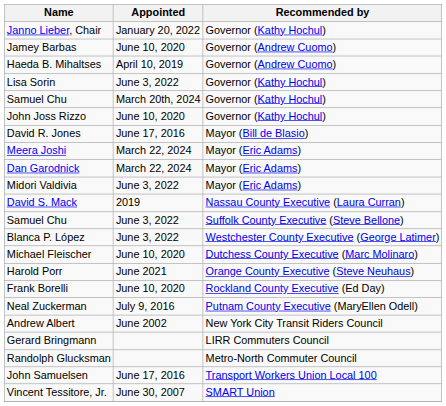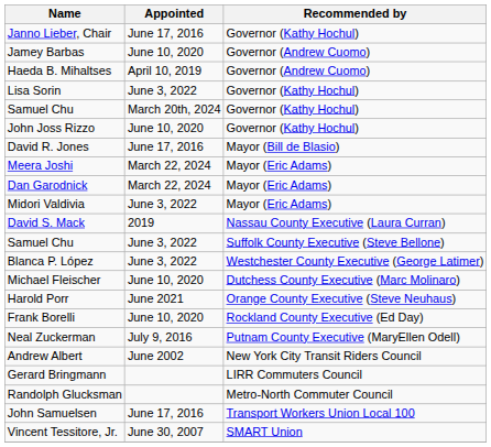 <table class=wikitable>
 <tr>
 <th>Name</th>
 <th>Appointed</th>
 <th>Recommended by</th>
 </tr>
 <tr>
 <td><a href='#'>Janno Lieber</a>, Chair</td>
-<td>January 20, 2022</td>
+<td>June 17, 2016</td>
 <td>Governor (<a href='#'>Kathy Hochul</a>)</td>
 </tr>
 <tr>
 <td>Jamey Barbas</td>
 <td>June 10, 2020</td>
 <td>Governor (<a href='#'>Andrew Cuomo</a>)</td>
 </tr>
 <tr>
 <td>Haeda B. Mihaltses</td>
 <td>April 10, 2019</td>
 <td>Governor (<a href='#'>Andrew Cuomo</a>)</td>
 </tr>
 <tr>
 <td>Lisa Sorin</td>
 <td>June 3, 2022</td>
 <td>Governor (<a href='#'>Kathy Hochul</a>)</td>
 </tr>
 <tr>
 <td>Samuel Chu</td>
 <td>March 20th, 2024 </td>
 <td>Governor (<a href='#'>Kathy Hochul</a>)</td>
 </tr>
 <tr>
 <td>John Joss Rizzo</td>
 <td>June 10, 2020</td>
 <td>Governor (<a href='#'>Kathy Hochul</a>)</td>
 </tr>
 <tr>
 <td>David R. Jones</td>
 <td>June 17, 2016</td>
 <td>Mayor (<a href='#'>Bill de Blasio</a>)</td>
 </tr>
 <tr>
 <td><a href='#'>Meera Joshi</a></td>
 <td>March 22, 2024</td>
 <td>Mayor (<a href='#'>Eric Adams</a>)</td>
 </tr>
 <tr>
 <td><a href='#'>Dan Garodnick</a></td>
 <td>March 22, 2024</td>
 <td>Mayor (<a href='#'>Eric Adams</a>)</td>
 </tr>
 <tr>
 <td>Midori Valdivia</td>
 <td>June 3, 2022</td>
 <td>Mayor (<a href='#'>Eric Adams</a>)</td>
 </tr>
 <tr>
 <td><a href='#'>David S. Mack</a></td>
 <td>2019</td>
 <td><a href='#'>Nassau County Executive</a> (<a href='#'>Laura Curran</a>)</td>
 </tr>
 <tr>
 <td>Samuel Chu</td>
 <td>June 3, 2022</td>
 <td><a href='#'>Suffolk County Executive</a> (<a href='#'>Steve Bellone</a>)</td>
 </tr>
 <tr>
 <td>Blanca P. López</td>
 <td>June 3, 2022</td>
 <td><a href='#'>Westchester County Executive</a> (<a href='#'>George Latimer</a>)</td>
 </tr>
 <tr>
 <td>Michael Fleischer</td>
 <td>June 10, 2020</td>
 <td><a href='#'>Dutchess County Executive</a> (<a href='#'>Marc Molinaro</a>)</td>
 </tr>
 <tr>
 <td>Harold Porr</td>
 <td>June 2021</td>
 <td><a href='#'>Orange County Executive</a> (<a href='#'>Steve Neuhaus</a>)</td>
 </tr>
 <tr>
 <td>Frank Borelli</td>
 <td>June 10, 2020</td>
 <td><a href='#'>Rockland County Executive</a> (Ed Day)</td>
 </tr>
 <tr>
 <td>Neal Zuckerman</td>
 <td>July 9, 2016</td>
 <td><a href='#'>Putnam County Executive</a> (MaryEllen Odell)</td>
 </tr>
 <tr>
 <td>Andrew Albert</td>
 <td>June 2002</td>
 <td>New York City Transit Riders Council</td>
 </tr>
 <tr>
 <td>Gerard Bringmann</td>
 <td></td>
 <td>LIRR Commuters Council</td>
 </tr>
 <tr>
 <td>Randolph Glucksman</td>
 <td></td>
 <td>Metro-North Commuter Council</td>
 </tr>
 <tr>
 <td>John Samuelsen</td>
 <td>June 17, 2016</td>
 <td><a href='#'>Transport Workers Union Local 100</a></td>
 </tr>
 <tr>
 <td>Vincent Tessitore, Jr.</td>
 <td>June 30, 2007</td>
 <td><a href='#'>SMART Union</a></td>
 </tr>
 <tr>
 </tr>
 </table>
